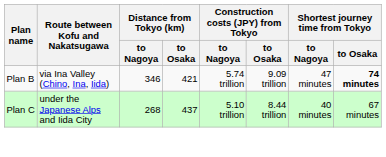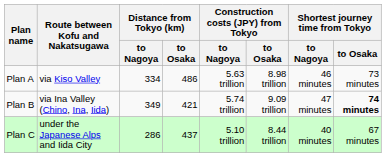 <table class="wikitable" style="font-size:95%;">
 <tr>
 <th rowspan=2>Plan name</th>
 <th rowspan=2>Route between <br> Kofu and Nakatsugawa</th>
 <th colspan=2>Distance from Tokyo (km)</th>
 <th colspan=2>Construction costs (JPY) from Tokyo</th>
 <th colspan=2>Shortest journey time from Tokyo</th>
 </tr>
 <tr>
 <th>to Nagoya</th>
 <th>to Osaka</th>
 <th>to Nagoya</th>
 <th>to Osaka</th>
 <th>to Nagoya</th>
 <th>to Osaka</th>
 </tr>
 <tr>
+<td>Plan A</td>
+<td>via <a href='#'>Kiso Valley</a></td>
+<td align="right">334</td>
+<td align="right">486</td>
+<td align="right">5.63 trillion</td>
+<td align="right">8.98 trillion</td>
+<td align="right">46 minutes</td>
+<td align="right">73 minutes</td>
+</tr>
+<tr>
 <td>Plan B</td>
 <td>via Ina Valley (<a href='#'>Chino</a>, <a href='#'>Ina</a>, <a href='#'>Iida</a>)</td>
-<td align="right">346</td>
+<td align="right">349</td>
 <td align="right">421</td>
 <td align="right">5.74 trillion</td>
 <td align="right">9.09 trillion</td>
 <td align="right">47 minutes</td>
 <td align="right"><strong>74 minutes</strong></td>
 </tr>
 <tr style="background:#ccffcc">
 <td>Plan C</td>
 <td>under the <a href='#'>Japanese Alps</a> and Iida City</td>
-<td align="right">268</td>
+<td align="right">286</td>
 <td align="right">437</td>
 <td align="right">5.10 trillion</td>
 <td align="right">8.44 trillion</td>
 <td align="right">40 minutes</td>
 <td align="right">67 minutes</td>
 </tr>
 </table>
